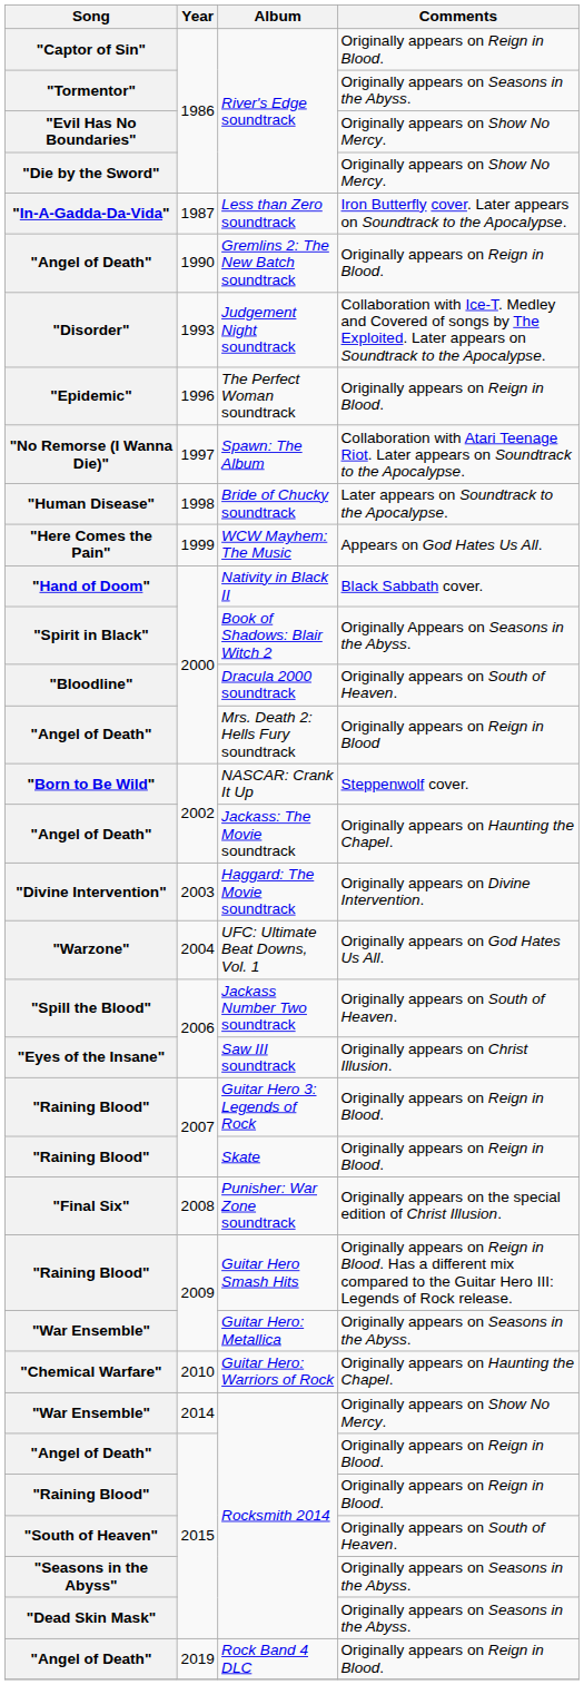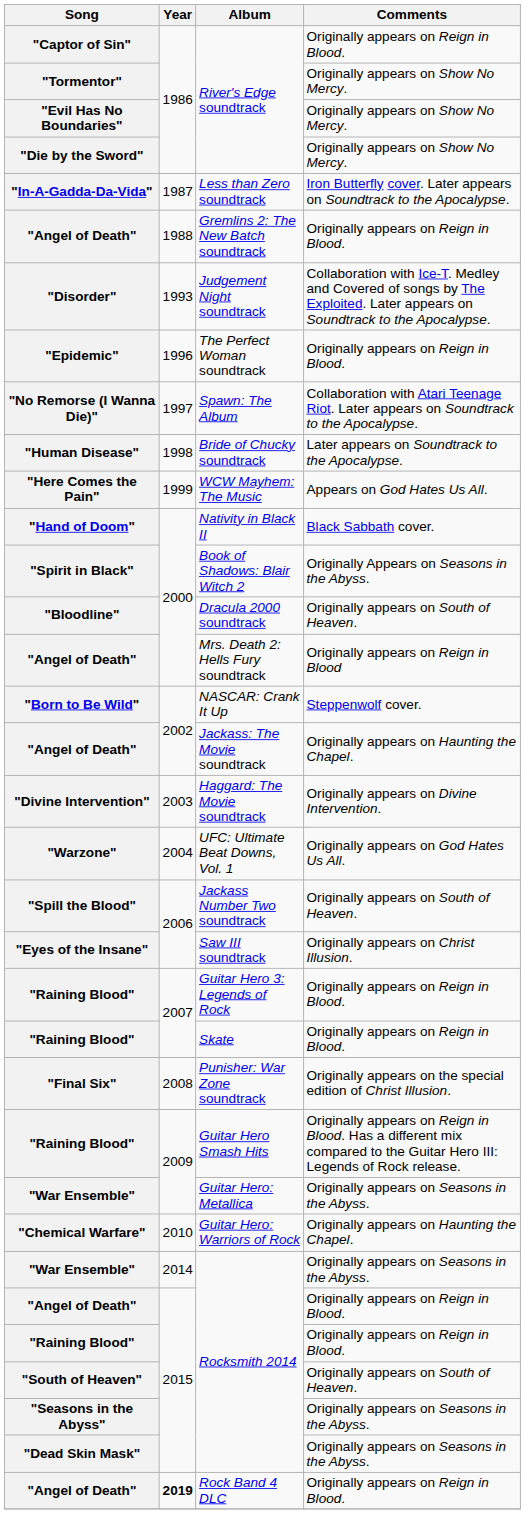 <table class="wikitable plainrowheaders">
 <tr>
 <th scope="col" style="width:175px;">Song</th>
 <th scope="col">Year</th>
 <th scope="col">Album</th>
 <th scope="col">Comments</th>
 </tr>
 <tr>
 <th scope="row">"Captor of Sin"</th>
 <td rowspan="4">1986</td>
 <td rowspan="4"><a href='#'><em>River's Edge</em> soundtrack</a></td>
 <td>Originally appears on <em>Reign in Blood</em>.</td>
 </tr>
 <tr>
 <th scope="row">"Tormentor"</th>
-<td>Originally appears on <em>Seasons in the Abyss</em>.</td>
+<td>Originally appears on <em>Show No Mercy</em>.</td>
 </tr>
 <tr>
 <th scope="row">"Evil Has No Boundaries"</th>
 <td>Originally appears on <em>Show No Mercy</em>.</td>
 </tr>
 <tr>
 <th scope="row">"Die by the Sword"</th>
 <td>Originally appears on <em>Show No Mercy</em>.</td>
 </tr>
 <tr>
 <th scope="row">"<a href='#'>In-A-Gadda-Da-Vida</a>"</th>
 <td>1987</td>
 <td><a href='#'><em>Less than Zero</em> soundtrack</a></td>
 <td><a href='#'>Iron Butterfly</a> <a href='#'>cover</a>. Later appears on <em>Soundtrack to the Apocalypse</em>.</td>
 </tr>
 <tr>
 <th scope="row">"Angel of Death"</th>
-<td>1990</td>
+<td>1988</td>
 <td><a href='#'><em>Gremlins 2: The New Batch</em> soundtrack</a></td>
 <td>Originally appears on <em>Reign in Blood</em>.</td>
 </tr>
 <tr>
 <th scope="row">"Disorder"</th>
 <td>1993</td>
 <td><a href='#'><em>Judgement Night</em> soundtrack</a></td>
 <td>Collaboration with <a href='#'>Ice-T</a>. Medley and Covered of songs by <a href='#'>The Exploited</a>. Later appears on <em>Soundtrack to the Apocalypse</em>.</td>
 </tr>
 <tr>
 <th scope="row">"Epidemic"</th>
 <td>1996</td>
 <td><em>The Perfect Woman</em> soundtrack</td>
 <td>Originally appears on <em>Reign in Blood</em>.</td>
 </tr>
 <tr>
 <th scope="row">"No Remorse (I Wanna Die)"</th>
 <td>1997</td>
 <td><a href='#'><em>Spawn: The Album</em></a></td>
 <td>Collaboration with <a href='#'>Atari Teenage Riot</a>. Later appears on <em>Soundtrack to the Apocalypse</em>.</td>
 </tr>
 <tr>
 <th scope="row">"Human Disease"</th>
 <td>1998</td>
 <td><a href='#'><em>Bride of Chucky</em> soundtrack</a></td>
 <td>Later appears on <em>Soundtrack to the Apocalypse</em>.</td>
 </tr>
 <tr>
 <th scope="row">"Here Comes the Pain"</th>
 <td>1999</td>
 <td><em><a href='#'>WCW Mayhem: The Music</a></em></td>
 <td>Appears on <em>God Hates Us All</em>.</td>
 </tr>
 <tr>
 <th scope="row">"<a href='#'>Hand of Doom</a>"</th>
 <td rowspan="4">2000</td>
 <td><em><a href='#'>Nativity in Black II</a></em></td>
 <td><a href='#'>Black Sabbath</a> cover.</td>
 </tr>
 <tr>
 <th scope="row">"Spirit in Black"</th>
 <td><em><a href='#'>Book of Shadows: Blair Witch 2</a></em></td>
 <td>Originally Appears on <em>Seasons in the Abyss</em>.</td>
 </tr>
 <tr>
 <th scope="row">"Bloodline"</th>
 <td><a href='#'><em>Dracula 2000</em> soundtrack</a></td>
 <td>Originally appears on <em>South of Heaven</em>.</td>
 </tr>
 <tr>
 <th scope="row">"Angel of Death"</th>
 <td><em>Mrs. Death 2: Hells Fury</em> soundtrack</td>
 <td>Originally appears on <em>Reign in Blood</em></td>
 </tr>
 <tr>
 <th scope="row">"<a href='#'>Born to Be Wild</a>"</th>
 <td rowspan="2">2002</td>
 <td><em>NASCAR: Crank It Up</em></td>
 <td><a href='#'>Steppenwolf</a> cover.</td>
 </tr>
 <tr>
 <th scope="row">"Angel of Death"</th>
 <td><em><a href='#'>Jackass: The Movie</a></em> soundtrack</td>
 <td>Originally appears on <em>Haunting the Chapel</em>.</td>
 </tr>
 <tr>
 <th scope="row">"Divine Intervention"</th>
 <td>2003</td>
 <td><a href='#'><em>Haggard: The Movie</em> soundtrack</a></td>
 <td>Originally appears on <em>Divine Intervention</em>.</td>
 </tr>
 <tr>
 <th scope="row">"Warzone"</th>
 <td>2004</td>
 <td><em>UFC: Ultimate Beat Downs, Vol. 1</em></td>
 <td>Originally appears on <em>God Hates Us All</em>.</td>
 </tr>
 <tr>
 <th scope="row">"Spill the Blood"</th>
 <td rowspan="2">2006</td>
 <td><a href='#'><em>Jackass Number Two</em> soundtrack</a></td>
 <td>Originally appears on <em>South of Heaven</em>.</td>
 </tr>
 <tr>
 <th scope="row">"Eyes of the Insane"</th>
 <td><a href='#'><em>Saw III</em> soundtrack</a></td>
 <td>Originally appears on <em>Christ Illusion</em>.</td>
 </tr>
 <tr>
 <th scope="row">"Raining Blood"</th>
 <td rowspan="2">2007</td>
 <td><em><a href='#'>Guitar Hero 3: Legends of Rock</a></em></td>
 <td>Originally appears on <em>Reign in Blood</em>.</td>
 </tr>
 <tr>
 <th scope="row">"Raining Blood"</th>
 <td><em><a href='#'>Skate</a></em></td>
 <td>Originally appears on <em>Reign in Blood</em>.</td>
 </tr>
 <tr>
 <th scope="row">"Final Six"</th>
 <td>2008</td>
 <td><a href='#'><em>Punisher: War Zone</em> soundtrack</a></td>
 <td>Originally appears on the special edition of <em>Christ Illusion</em>.</td>
 </tr>
 <tr>
 <th scope="row">"Raining Blood"</th>
 <td rowspan="2">2009</td>
 <td><em><a href='#'>Guitar Hero Smash Hits</a></em></td>
 <td>Originally appears on <em>Reign in Blood</em>. Has a different mix compared to the Guitar Hero III: Legends of Rock release.</td>
 </tr>
 <tr>
 <th scope="row">"War Ensemble"</th>
 <td><em><a href='#'>Guitar Hero: Metallica</a></em></td>
 <td>Originally appears on <em>Seasons in the Abyss</em>.</td>
 </tr>
 <tr>
 <th scope="row">"Chemical Warfare"</th>
 <td>2010</td>
 <td><em><a href='#'>Guitar Hero: Warriors of Rock</a></em></td>
 <td>Originally appears on <em>Haunting the Chapel</em>.</td>
 </tr>
 <tr>
 <th scope="row">"War Ensemble"</th>
 <td>2014</td>
 <td rowspan="6"><em><a href='#'>Rocksmith 2014</a></em></td>
-<td>Originally appears on <em>Show No Mercy</em>.</td>
+<td>Originally appears on <em>Seasons in the Abyss</em>.</td>
 </tr>
 <tr>
 <th scope="row">"Angel of Death"</th>
 <td rowspan="5">2015</td>
 <td>Originally appears on <em>Reign in Blood</em>.</td>
 </tr>
 <tr>
 <th scope="row">"Raining Blood"</th>
 <td>Originally appears on <em>Reign in Blood</em>.</td>
 </tr>
 <tr>
 <th scope="row">"South of Heaven"</th>
 <td>Originally appears on <em>South of Heaven</em>.</td>
 </tr>
 <tr>
 <th scope="row">"Seasons in the Abyss"</th>
 <td>Originally appears on <em>Seasons in the Abyss</em>.</td>
 </tr>
 <tr>
 <th scope="row">"Dead Skin Mask"</th>
 <td>Originally appears on <em>Seasons in the Abyss</em>.</td>
 </tr>
 <tr>
 <th scope="row">"Angel of Death"</th>
-<td>2019</td>
+<td><strong>2019</strong></td>
 <td><em><a href='#'>Rock Band 4 DLC</a></em></td>
 <td>Originally appears on <em>Reign in Blood</em>.</td>
 </tr>
 <tr>
 </tr>
 </table>
